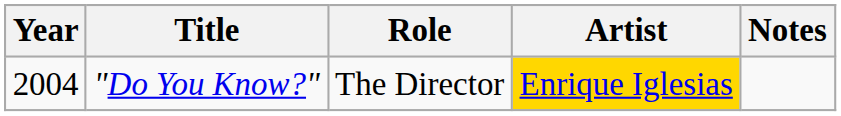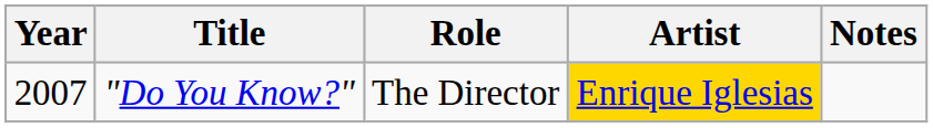 <table class="wikitable sortable">
 <tr>
 <th>Year</th>
 <th>Title</th>
 <th>Role</th>
 <th>Artist</th>
 <th>Notes</th>
 </tr>
 <tr>
-<td>2004</td>
+<td>2007</td>
 <td><em>"<a href='#'>Do You Know?</a>"</em></td>
 <td>The Director</td>
 <td style="background: gold;"><a href='#'>Enrique Iglesias</a></td>
 <td></td>
 </tr>
 </table>
